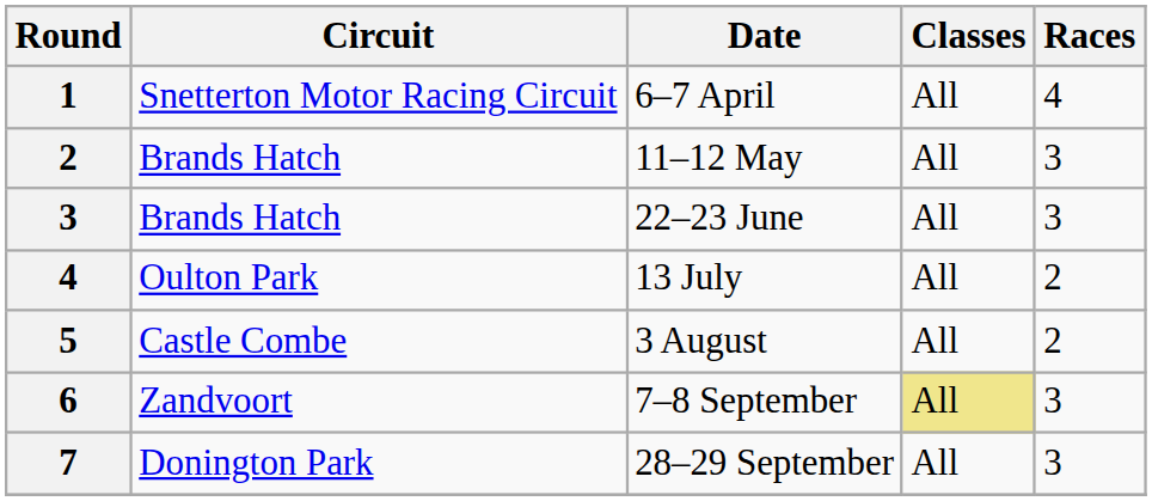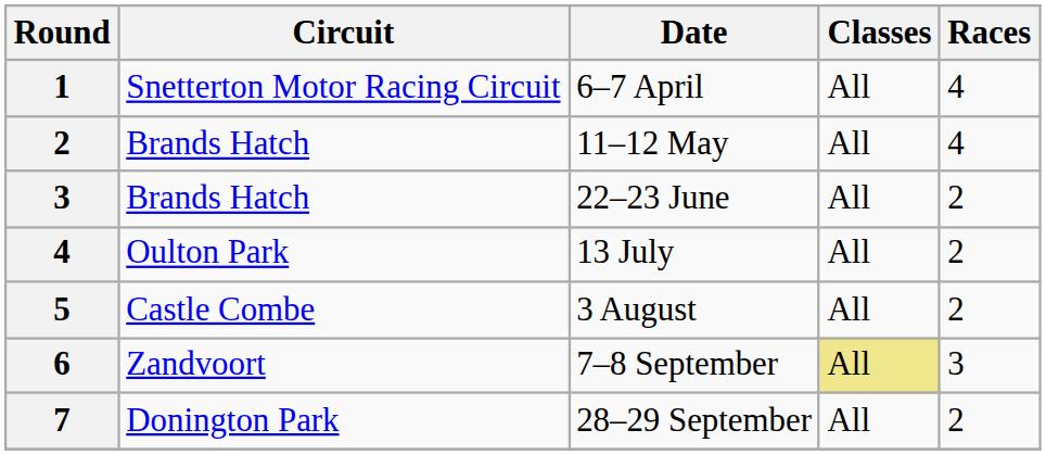 <table class="wikitable" style="font-size: 85%;">
 <tr>
 <th>Round</th>
 <th>Circuit</th>
 <th>Date</th>
 <th>Classes</th>
 <th>Races</th>
 </tr>
 <tr>
 <th>1</th>
 <td><a href='#'>Snetterton Motor Racing Circuit</a></td>
 <td>6–7 April</td>
 <td>All</td>
 <td>4</td>
 </tr>
 <tr>
 <th>2</th>
 <td><a href='#'>Brands Hatch</a></td>
 <td>11–12 May</td>
 <td>All</td>
-<td>3</td>
+<td>4</td>
 </tr>
 <tr>
 <th>3</th>
 <td><a href='#'>Brands Hatch</a></td>
 <td>22–23 June</td>
 <td>All</td>
-<td>3</td>
+<td>2</td>
 </tr>
 <tr>
 <th>4</th>
 <td><a href='#'>Oulton Park</a></td>
 <td>13 July</td>
 <td>All</td>
 <td>2</td>
 </tr>
 <tr>
 <th>5</th>
 <td><a href='#'>Castle Combe</a></td>
 <td>3 August</td>
 <td>All</td>
 <td>2</td>
 </tr>
 <tr>
 <th>6</th>
 <td><a href='#'>Zandvoort</a></td>
 <td>7–8 September</td>
 <td style="background: khaki;">All</td>
 <td>3</td>
 </tr>
 <tr>
 <th>7</th>
 <td><a href='#'>Donington Park</a></td>
 <td>28–29 September</td>
 <td>All</td>
-<td>3</td>
+<td>2</td>
 </tr>
 <tr>
 </tr>
 </table>
